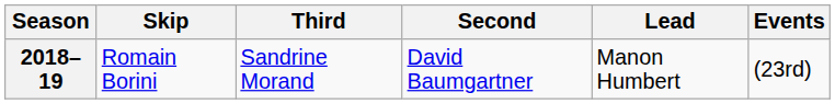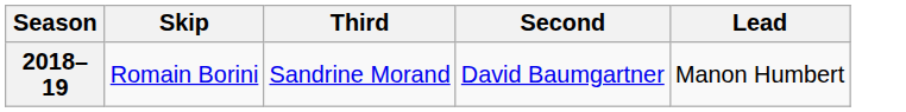 <table class="wikitable">
 <tr>
 <th scope="col" width=60>Season</th>
 <th scope="col">Skip</th>
 <th scope="col">Third</th>
 <th scope="col">Second</th>
 <th scope="col">Lead</th>
-<th scope="col">Events</th>
 </tr>
 <tr>
 <th scope="row">2018–19</th>
 <td><a href='#'>Romain Borini</a></td>
 <td><a href='#'>Sandrine Morand</a></td>
 <td><a href='#'>David Baumgartner</a></td>
 <td>Manon Humbert</td>
-<td> (23rd)</td>
 </tr>
 </table>
